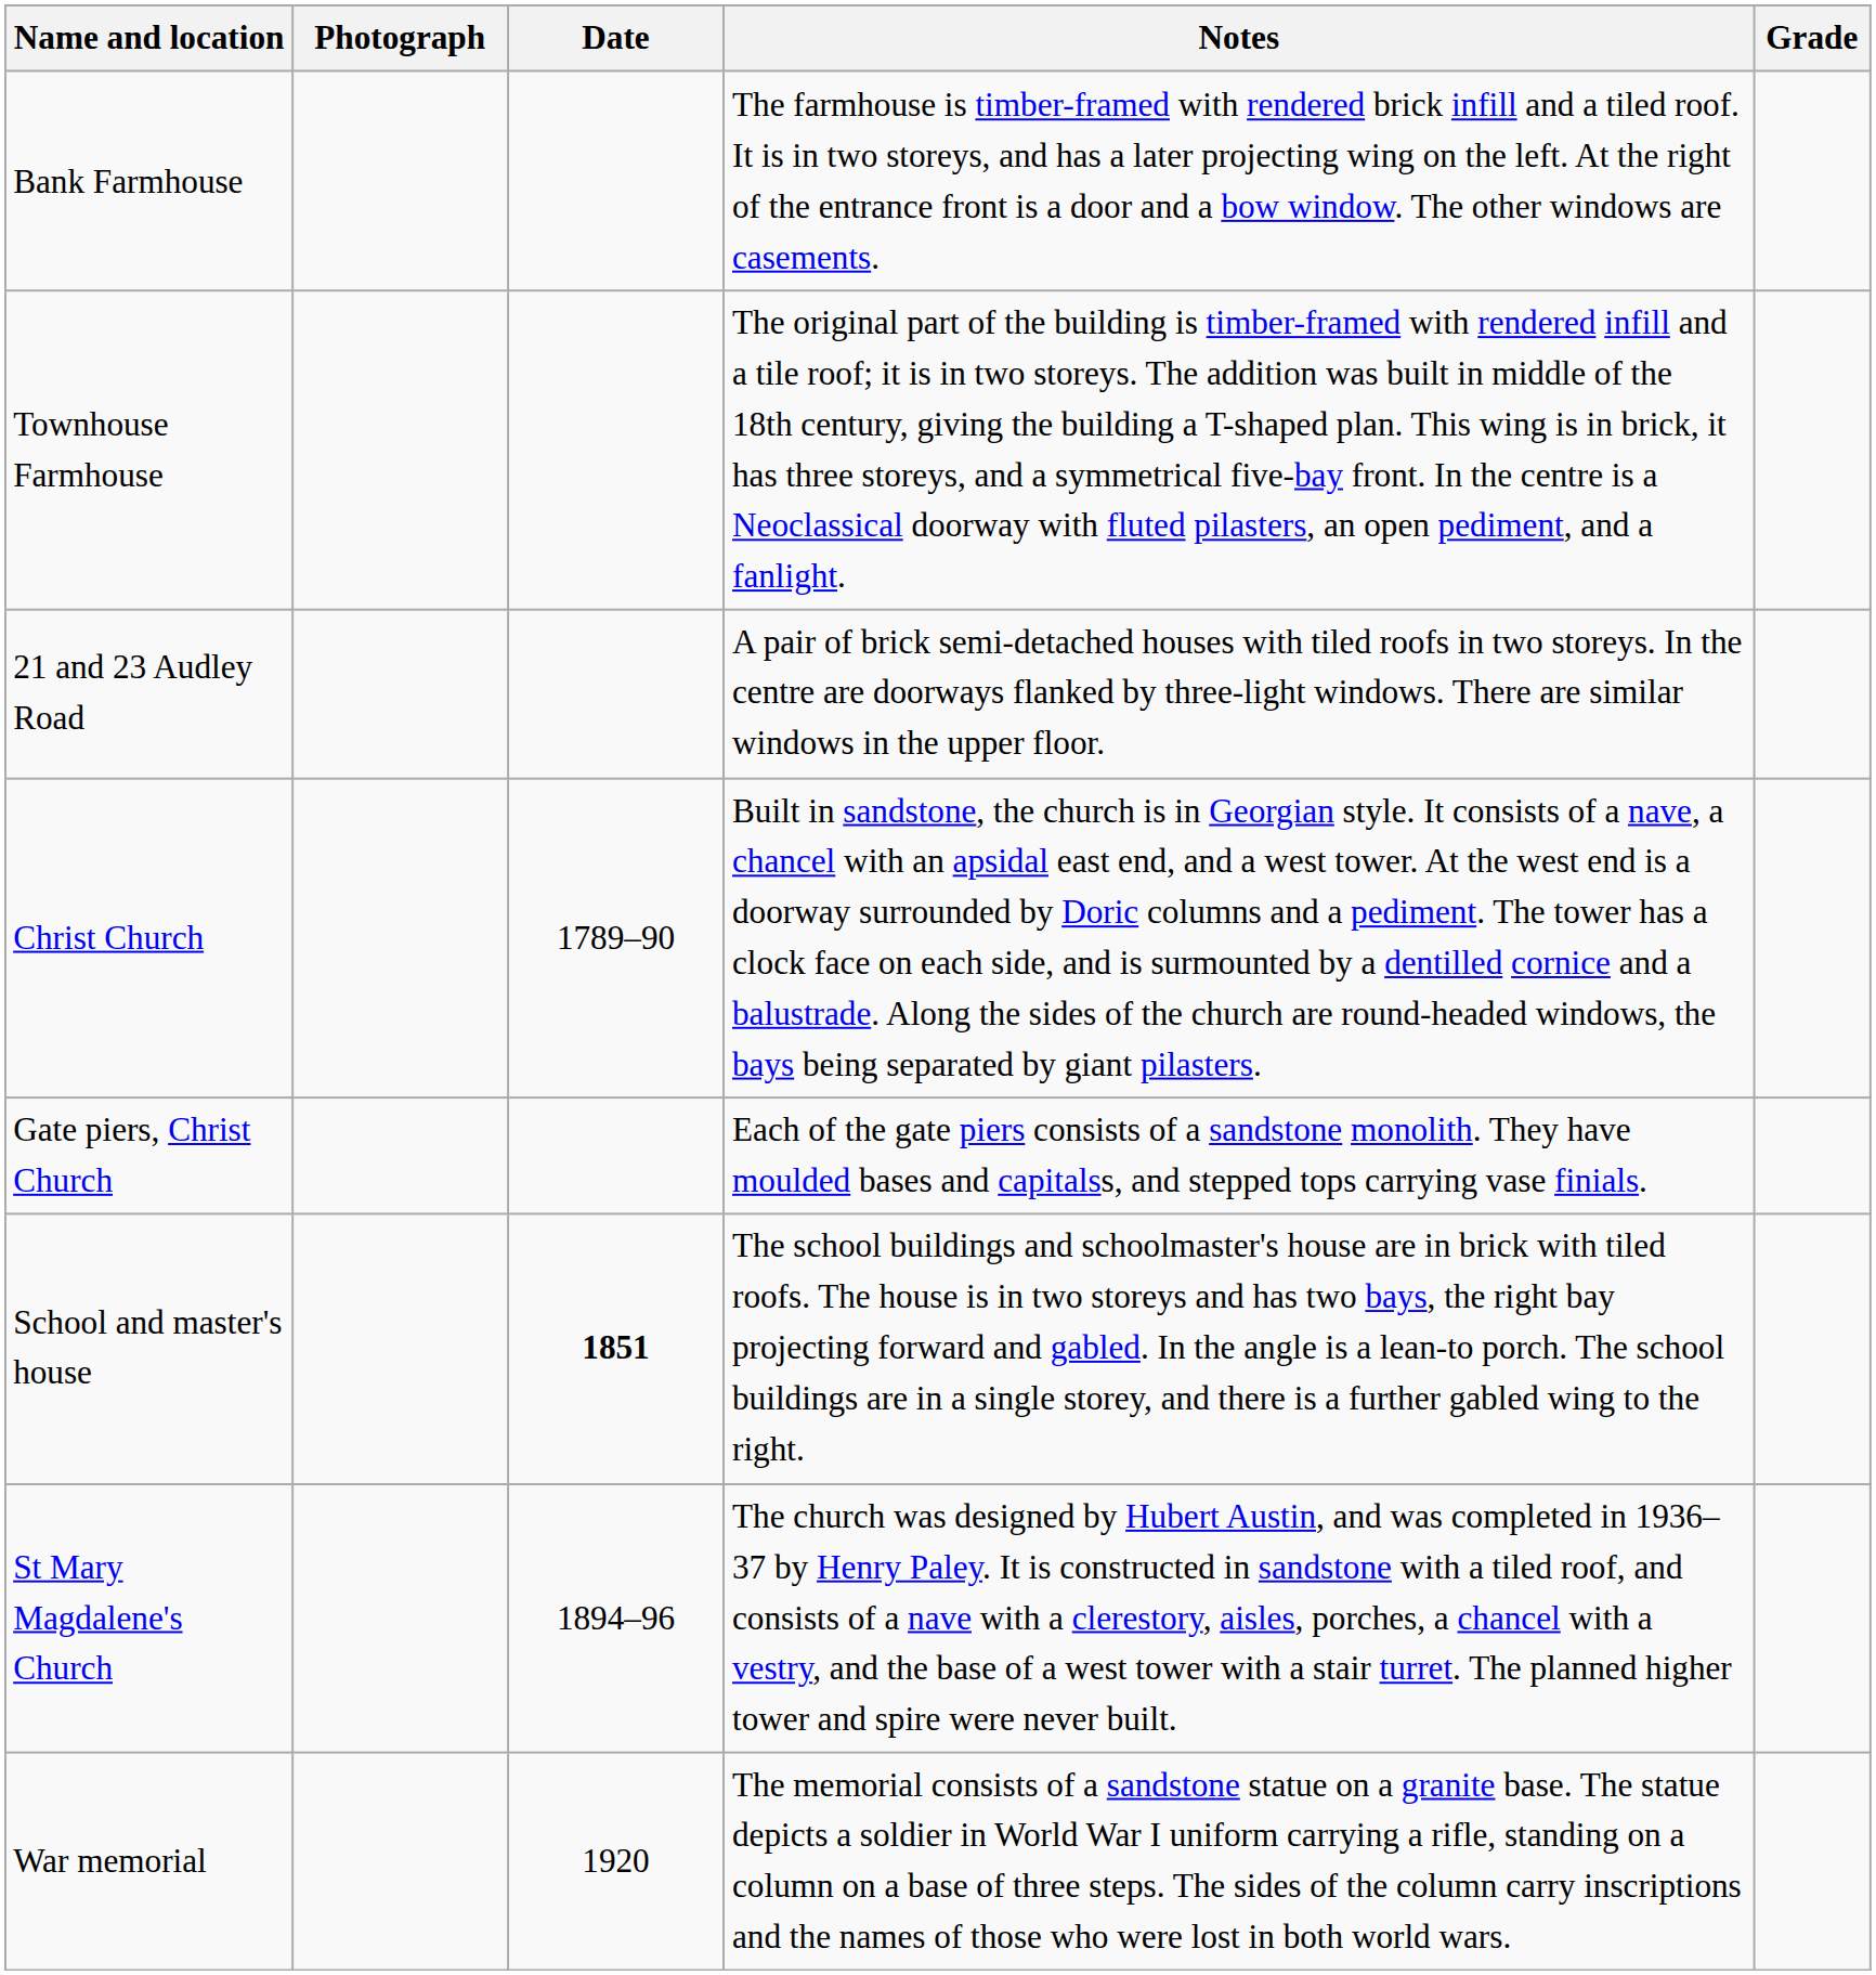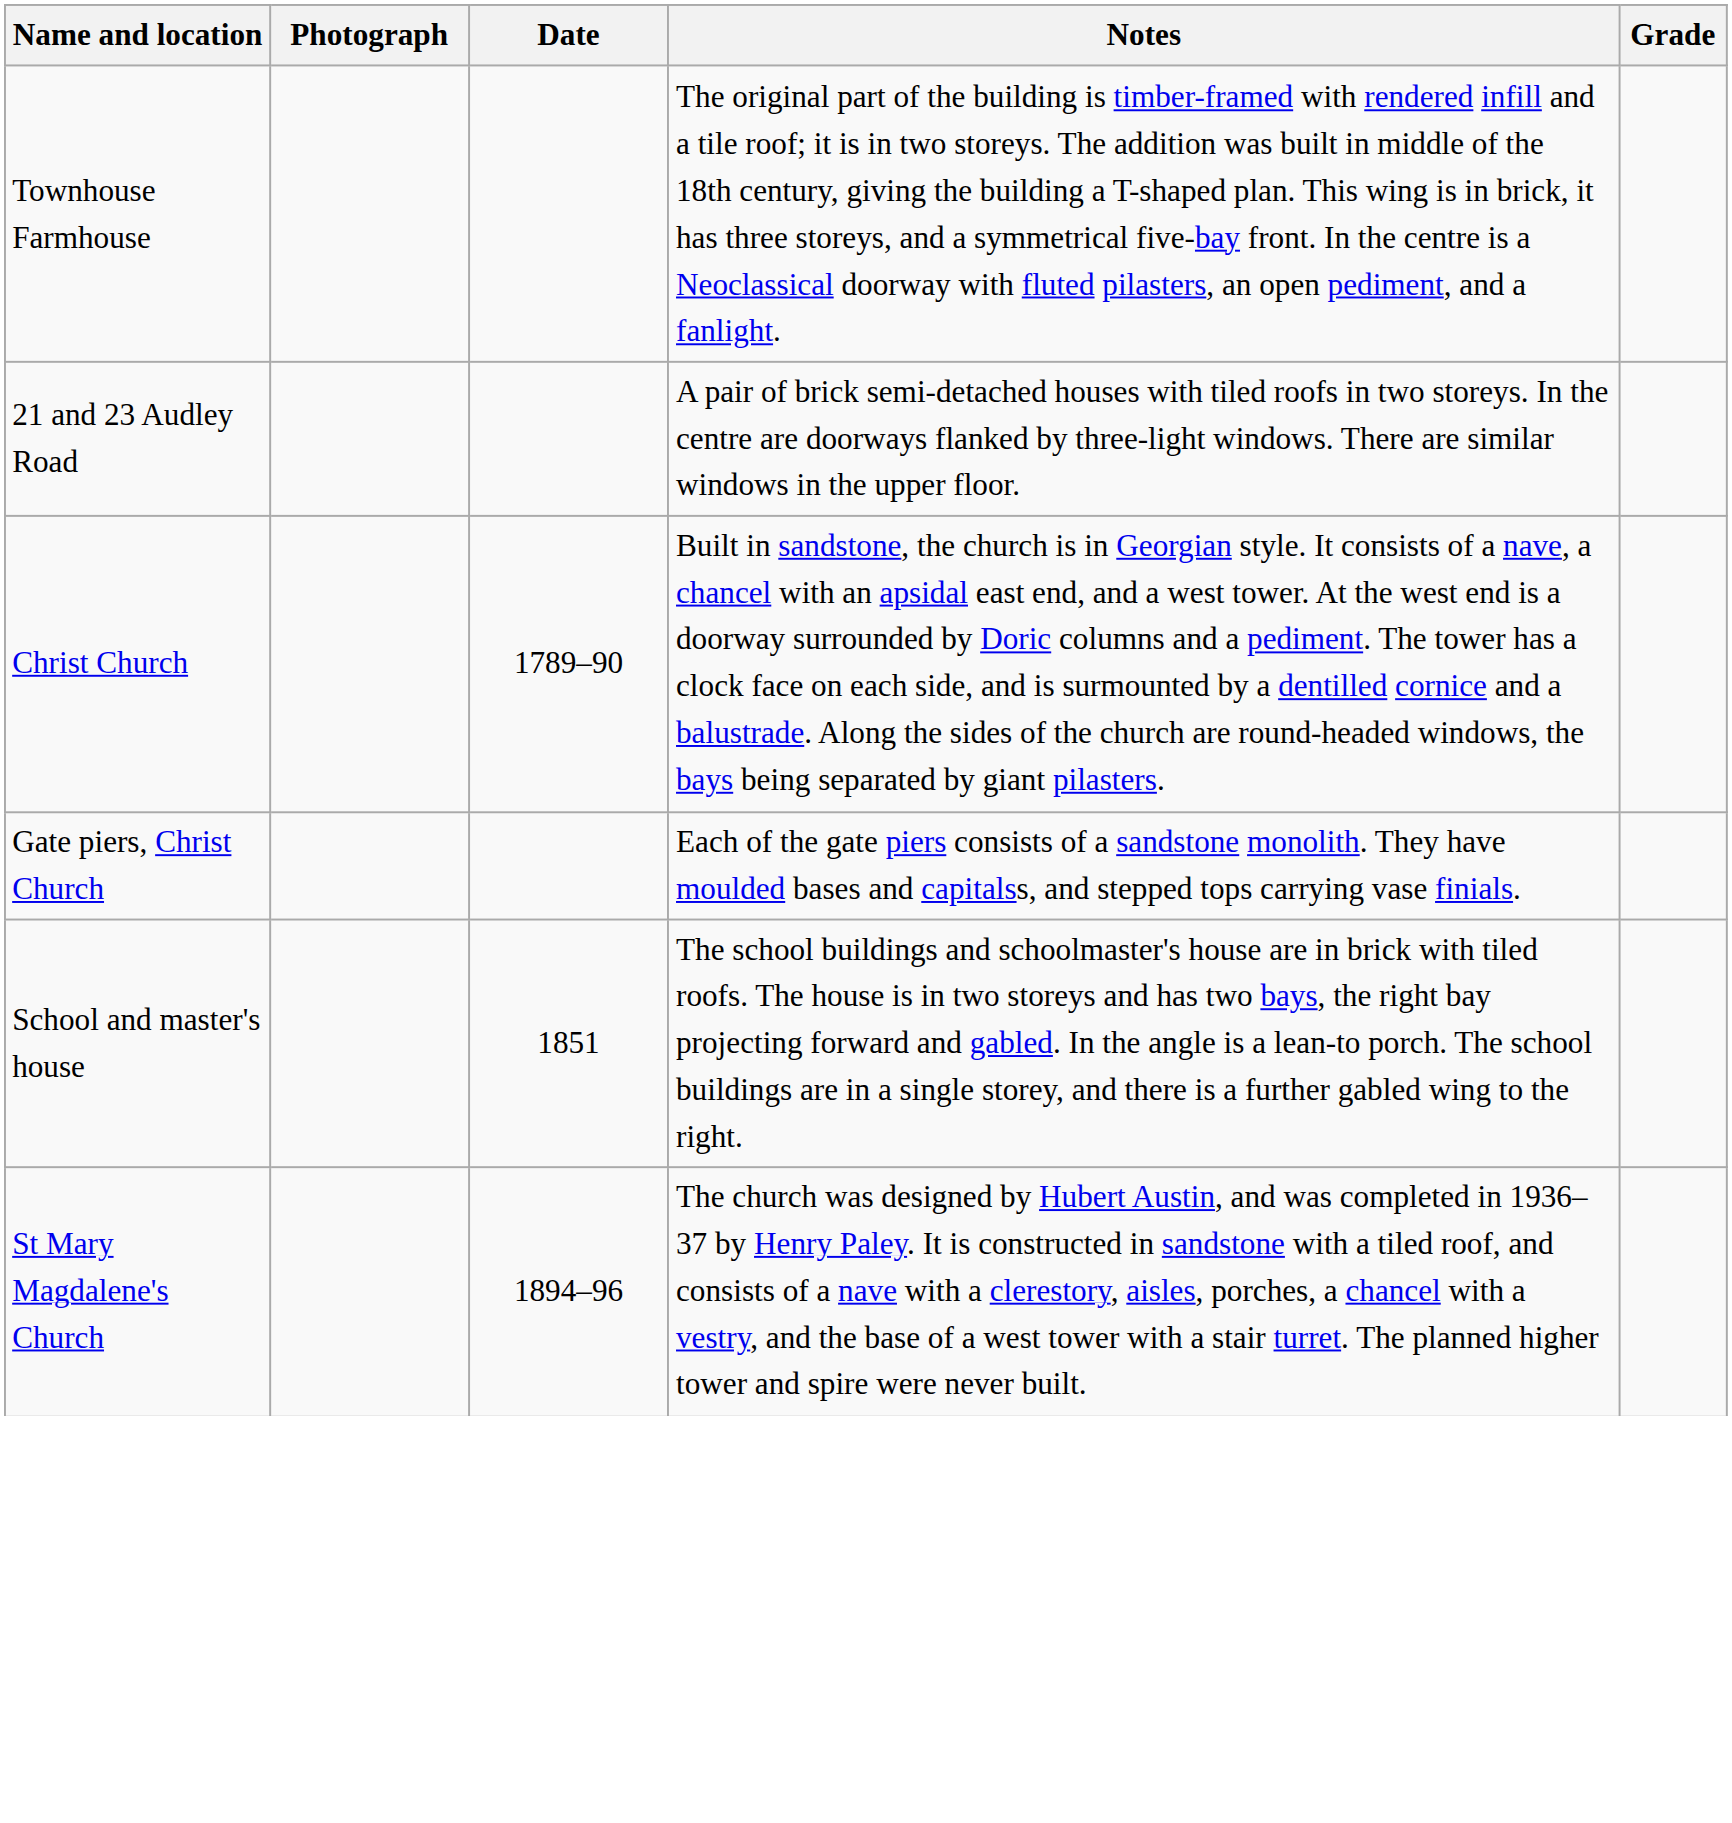 <table class="wikitable sortable plainrowheaders" style="width:100%;border:0px;text-align:left;line-height:150%;">
 <tr>
 <th scope="col"  style="width:150px">Name and location</th>
 <th scope="col"  style="width:100px" class="unsortable">Photograph</th>
 <th scope="col"  style="width:120px">Date</th>
 <th scope="col"  style="width:650px" class="unsortable">Notes</th>
 <th scope="col"  style="width:50px">Grade</th>
-</tr>
-<tr>
-<td>Bank Farmhouse<br><small></small></td>
-<td></td>
-<td align="center"></td>
-<td>The farmhouse is <a href='#'>timber-framed</a> with <a href='#'>rendered</a> brick <a href='#'>infill</a> and a tiled roof.  It is in two storeys, and has a later projecting wing on the left.  At the right of the entrance front is a door and a <a href='#'>bow window</a>.  The other windows are <a href='#'>casements</a>.</td>
-<td align="center" ></td>
 </tr>
 <tr>
 <td>Townhouse Farmhouse<br><small></small></td>
 <td></td>
 <td align="center"></td>
 <td>The original part of the building is <a href='#'>timber-framed</a> with <a href='#'>rendered</a> <a href='#'>infill</a> and a tile roof; it is in two storeys.  The addition was built in middle of the 18th century, giving the building a T-shaped plan.  This wing is in brick, it has three storeys, and a symmetrical five-<a href='#'>bay</a> front.  In the centre is a <a href='#'>Neoclassical</a> doorway with <a href='#'>fluted</a> <a href='#'>pilasters</a>, an open <a href='#'>pediment</a>, and a <a href='#'>fanlight</a>.</td>
 <td align="center" ></td>
 </tr>
 <tr>
 <td>21 and 23 Audley Road<br><small></small></td>
 <td></td>
 <td align="center"></td>
 <td>A pair of brick semi-detached houses with tiled roofs in two storeys.  In the centre are doorways flanked by three-light windows.  There are similar windows in the upper floor.</td>
 <td align="center" ></td>
 </tr>
 <tr>
 <td><a href='#'>Christ Church</a><br><small></small></td>
 <td></td>
 <td align="center">1789–90</td>
 <td>Built in <a href='#'>sandstone</a>, the church is in <a href='#'>Georgian</a> style.  It consists of a <a href='#'>nave</a>, a <a href='#'>chancel</a> with an <a href='#'>apsidal</a> east end, and a west tower.  At the west end is a doorway surrounded by <a href='#'>Doric</a> columns and a <a href='#'>pediment</a>.  The tower has a clock face on each side, and is surmounted by a <a href='#'>dentilled</a> <a href='#'>cornice</a> and a <a href='#'>balustrade</a>.  Along the sides of the church are round-headed windows, the <a href='#'>bays</a> being separated by giant <a href='#'>pilasters</a>.</td>
 <td align="center" ></td>
 </tr>
 <tr>
 <td>Gate piers, <a href='#'>Christ Church</a><br><small></small></td>
 <td></td>
 <td align="center"></td>
 <td>Each of the gate <a href='#'>piers</a> consists of a <a href='#'>sandstone</a> <a href='#'>monolith</a>.  They have <a href='#'>moulded</a> bases and <a href='#'>capitals</a>s, and stepped tops carrying vase <a href='#'>finials</a>.</td>
 <td align="center" ></td>
 </tr>
 <tr>
 <td>School and master's house<br><small></small></td>
 <td></td>
-<td align="center"><strong>1851</strong></td>
+<td align="center">1851</td>
 <td>The school buildings and schoolmaster's house are in brick with tiled roofs.  The house is in two storeys and has two <a href='#'>bays</a>, the right bay projecting forward and <a href='#'>gabled</a>.  In the angle is a lean-to porch.  The school buildings are in a single storey, and there is a further gabled wing to the right.</td>
 <td align="center" ></td>
 </tr>
 <tr>
 <td><a href='#'>St Mary Magdalene's Church</a><br><small></small></td>
 <td></td>
 <td align="center">1894–96</td>
 <td>The church was designed by <a href='#'>Hubert Austin</a>, and was completed in 1936–37 by <a href='#'>Henry Paley</a>.  It is constructed in <a href='#'>sandstone</a> with a tiled roof, and consists of a <a href='#'>nave</a> with a <a href='#'>clerestory</a>, <a href='#'>aisles</a>, porches, a <a href='#'>chancel</a> with a <a href='#'>vestry</a>, and the base of a west tower with a stair <a href='#'>turret</a>.  The planned higher tower and spire were never built.</td>
 <td align="center" ></td>
 </tr>
 <tr>
-<td>War memorial<br><small></small></td>
-<td></td>
-<td align="center">1920</td>
-<td>The memorial consists of a <a href='#'>sandstone</a> statue on a <a href='#'>granite</a> base.  The statue depicts a soldier in World War I uniform carrying a rifle, standing on a column on a base of three steps.  The sides of the column carry inscriptions and the names of those who were lost in both world wars.</td>
-<td align="center" ></td>
-</tr>
-<tr>
 </tr>
 </table>
